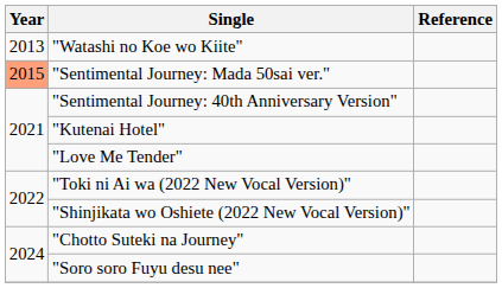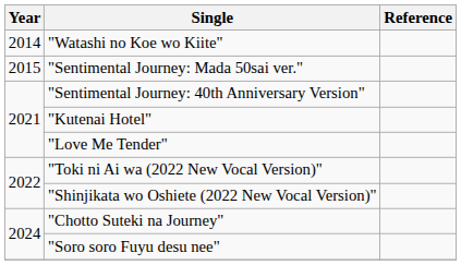 <table class="wikitable plainrowheaders" style="text-align:center;">
 <tr>
 <th scope="col">Year</th>
 <th scope="col">Single</th>
 <th scope="col">Reference</th>
 </tr>
 <tr>
-<td rowspan="1">2013</td>
+<td rowspan="1">2014</td>
 <td style="text-align:left;">"Watashi no Koe wo Kiite"<br></td>
 <td></td>
 </tr>
 <tr>
-<td rowspan="1" style="background: lightsalmon;">2015</td>
+<td rowspan="1">2015</td>
 <td style="text-align:left;">"Sentimental Journey: Mada 50sai ver."<br></td>
 <td></td>
 </tr>
 <tr>
 <td rowspan="3">2021</td>
 <td style="text-align:left;">"Sentimental Journey: 40th Anniversary Version"<br></td>
 <td></td>
 </tr>
 <tr>
 <td style="text-align:left;">"Kutenai Hotel"<br></td>
 <td></td>
 </tr>
 <tr>
 <td style="text-align:left;">"Love Me Tender"<br></td>
 <td></td>
 </tr>
 <tr>
 <td rowspan="2">2022</td>
 <td style="text-align:left;">"Toki ni Ai wa (2022 New Vocal Version)"<br></td>
 <td></td>
 </tr>
 <tr>
 <td style="text-align:left;">"Shinjikata wo Oshiete (2022 New Vocal Version)"<br></td>
 <td></td>
 </tr>
 <tr>
 <td rowspan="2">2024</td>
 <td style="text-align:left;">"Chotto Suteki na Journey"</td>
 <td></td>
 </tr>
 <tr>
 <td style="text-align:left;">"Soro soro Fuyu desu nee"</td>
 <td></td>
 </tr>
 <tr>
 </tr>
 </table>
